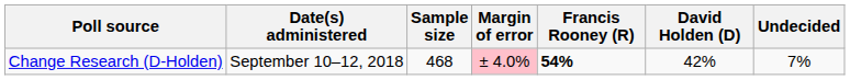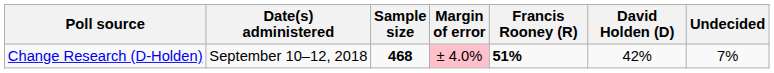 <table class="wikitable">
 <tr>
 <th>Poll source</th>
 <th>Date(s)<br>administered</th>
 <th>Sample<br>size</th>
 <th>Margin<br>of error</th>
 <th style="width:100px;">Francis<br>Rooney (R)</th>
 <th style="width:100px;">David<br>Holden (D)</th>
 <th>Undecided</th>
 </tr>
 <tr>
 <td><a href='#'>Change Research (D-Holden)</a></td>
 <td align=center>September 10–12, 2018</td>
-<td align=center>468</td>
+<td align=center><strong>468</strong></td>
 <td align=center style="background: pink;">± 4.0%</td>
-<td><strong>54%</strong></td>
+<td><strong>51%</strong></td>
 <td align=center>42%</td>
 <td align=center>7%</td>
 </tr>
 </table>
